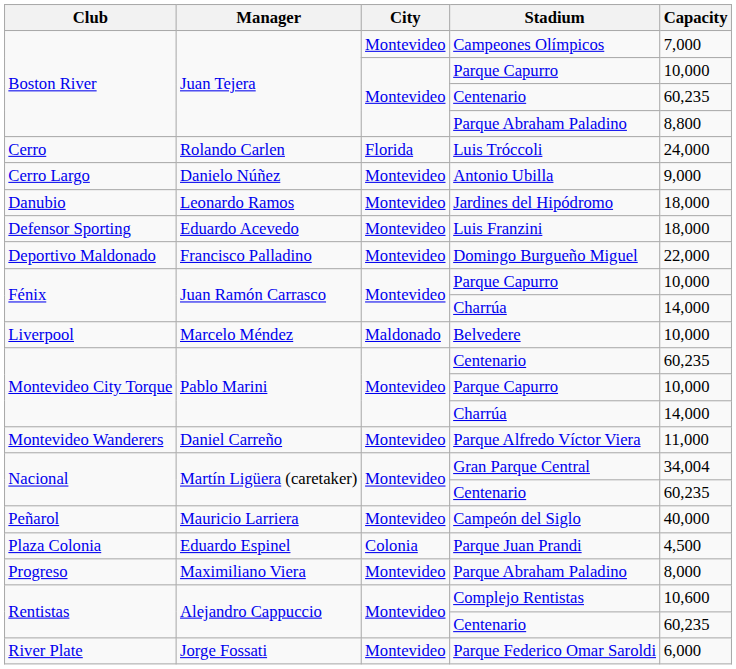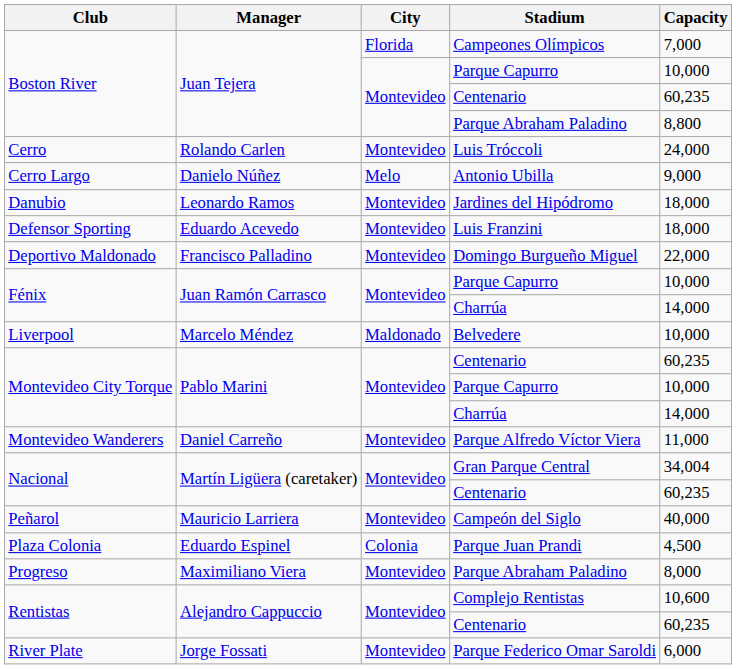 <table class="wikitable sortable">
 <tr>
 <th>Club</th>
 <th>Manager</th>
 <th>City</th>
 <th>Stadium</th>
 <th>Capacity</th>
 </tr>
 <tr>
 <td rowspan=4><a href='#'>Boston River</a></td>
 <td rowspan=4> <a href='#'>Juan Tejera</a></td>
-<td><a href='#'>Montevideo</a></td>
+<td><a href='#'>Florida</a></td>
 <td><a href='#'>Campeones Olímpicos</a></td>
 <td>7,000</td>
 </tr>
 <tr>
 <td rowspan=3><a href='#'>Montevideo</a></td>
 <td><a href='#'>Parque Capurro</a></td>
 <td>10,000</td>
 </tr>
 <tr>
 <td><a href='#'>Centenario</a></td>
 <td>60,235</td>
 </tr>
 <tr>
 <td><a href='#'>Parque Abraham Paladino</a></td>
 <td>8,800</td>
 </tr>
 <tr>
 <td><a href='#'>Cerro</a></td>
 <td> <a href='#'>Rolando Carlen</a></td>
-<td><a href='#'>Florida</a></td>
+<td><a href='#'>Montevideo</a></td>
 <td><a href='#'>Luis Tróccoli</a></td>
 <td>24,000</td>
 </tr>
 <tr>
 <td><a href='#'>Cerro Largo</a></td>
 <td> <a href='#'>Danielo Núñez</a></td>
-<td><a href='#'>Montevideo</a></td>
+<td><a href='#'>Melo</a></td>
 <td><a href='#'>Antonio Ubilla</a></td>
 <td>9,000</td>
 </tr>
 <tr>
 <td><a href='#'>Danubio</a></td>
 <td> <a href='#'>Leonardo Ramos</a></td>
 <td><a href='#'>Montevideo</a></td>
 <td><a href='#'>Jardines del Hipódromo</a></td>
 <td>18,000</td>
 </tr>
 <tr>
 <td><a href='#'>Defensor Sporting</a></td>
 <td> <a href='#'>Eduardo Acevedo</a></td>
 <td><a href='#'>Montevideo</a></td>
 <td><a href='#'>Luis Franzini</a></td>
 <td>18,000</td>
 </tr>
 <tr>
 <td><a href='#'>Deportivo Maldonado</a></td>
 <td> <a href='#'>Francisco Palladino</a></td>
 <td><a href='#'>Montevideo</a></td>
 <td><a href='#'>Domingo Burgueño Miguel</a></td>
 <td>22,000</td>
 </tr>
 <tr>
 <td rowspan=2><a href='#'>Fénix</a></td>
 <td rowspan=2> <a href='#'>Juan Ramón Carrasco</a></td>
 <td rowspan=2><a href='#'>Montevideo</a></td>
 <td><a href='#'>Parque Capurro</a></td>
 <td>10,000</td>
 </tr>
 <tr>
 <td><a href='#'>Charrúa</a></td>
 <td>14,000</td>
 </tr>
 <tr>
 <td><a href='#'>Liverpool</a></td>
 <td> <a href='#'>Marcelo Méndez</a></td>
 <td><a href='#'>Maldonado</a></td>
 <td><a href='#'>Belvedere</a></td>
 <td>10,000</td>
 </tr>
 <tr>
 <td rowspan=3><a href='#'>Montevideo City Torque</a></td>
 <td rowspan=3> <a href='#'>Pablo Marini</a></td>
 <td rowspan=3><a href='#'>Montevideo</a></td>
 <td><a href='#'>Centenario</a></td>
 <td>60,235</td>
 </tr>
 <tr>
 <td><a href='#'>Parque Capurro</a></td>
 <td>10,000</td>
 </tr>
 <tr>
 <td><a href='#'>Charrúa</a></td>
 <td>14,000</td>
 </tr>
 <tr>
 <td><a href='#'>Montevideo Wanderers</a></td>
 <td> <a href='#'>Daniel Carreño</a></td>
 <td><a href='#'>Montevideo</a></td>
 <td><a href='#'>Parque Alfredo Víctor Viera</a></td>
 <td>11,000</td>
 </tr>
 <tr>
 <td rowspan=2><a href='#'>Nacional</a></td>
 <td rowspan=2> <a href='#'>Martín Ligüera</a> (caretaker)</td>
 <td rowspan=2><a href='#'>Montevideo</a></td>
 <td><a href='#'>Gran Parque Central</a></td>
 <td>34,004</td>
 </tr>
 <tr>
 <td><a href='#'>Centenario</a></td>
 <td>60,235</td>
 </tr>
 <tr>
 <td><a href='#'>Peñarol</a></td>
 <td> <a href='#'>Mauricio Larriera</a></td>
 <td><a href='#'>Montevideo</a></td>
 <td><a href='#'>Campeón del Siglo</a></td>
 <td>40,000</td>
 </tr>
 <tr>
 <td><a href='#'>Plaza Colonia</a></td>
 <td> <a href='#'>Eduardo Espinel</a></td>
 <td><a href='#'>Colonia</a></td>
 <td><a href='#'>Parque Juan Prandi</a></td>
 <td>4,500</td>
 </tr>
 <tr>
 <td><a href='#'>Progreso</a></td>
 <td> <a href='#'>Maximiliano Viera</a></td>
 <td><a href='#'>Montevideo</a></td>
 <td><a href='#'>Parque Abraham Paladino</a></td>
 <td>8,000</td>
 </tr>
 <tr>
 <td rowspan=2><a href='#'>Rentistas</a></td>
 <td rowspan=2> <a href='#'>Alejandro Cappuccio</a></td>
 <td rowspan=2><a href='#'>Montevideo</a></td>
 <td><a href='#'>Complejo Rentistas</a></td>
 <td>10,600</td>
 </tr>
 <tr>
 <td><a href='#'>Centenario</a></td>
 <td>60,235</td>
 </tr>
 <tr>
 <td><a href='#'>River Plate</a></td>
 <td> <a href='#'>Jorge Fossati</a></td>
 <td><a href='#'>Montevideo</a></td>
 <td><a href='#'>Parque Federico Omar Saroldi</a></td>
 <td>6,000</td>
 </tr>
 </table>
